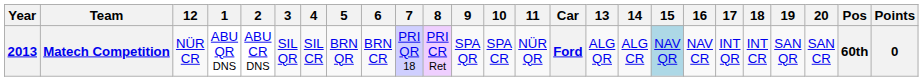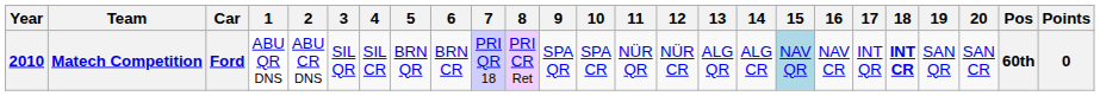 <table class="wikitable" border="1" style="text-align:center; font-size:90%;">
 <tr>
 <th>Year</th>
 <th>Team</th>
-<th>12</th>
+<th>Car</th>
 <th>1</th>
 <th>2</th>
 <th>3</th>
 <th>4</th>
 <th>5</th>
 <th>6</th>
 <th>7</th>
 <th>8</th>
 <th>9</th>
 <th>10</th>
 <th>11</th>
-<th>Car</th>
+<th>12</th>
 <th>13</th>
 <th>14</th>
 <th>15</th>
 <th>16</th>
 <th>17</th>
 <th>18</th>
 <th>19</th>
 <th>20</th>
 <th>Pos</th>
 <th>Points</th>
 </tr>
 <tr>
-<th><a href='#'>2013</a></th>
+<th><a href='#'>2010</a></th>
 <th><a href='#'>Matech Competition</a></th>
-<td><a href='#'>NÜR<br>CR</a></td>
+<th><a href='#'>Ford</a></th>
 <td style="background:#FFFFFF;"><a href='#'>ABU<br>QR</a><br><small>DNS<br></small></td>
 <td style="background:#FFFFFF;"><a href='#'>ABU<br>CR</a><br><small>DNS<br></small></td>
 <td><a href='#'>SIL<br>QR</a></td>
 <td><a href='#'>SIL<br>CR</a></td>
 <td><a href='#'>BRN<br>QR</a></td>
 <td><a href='#'>BRN<br>CR</a></td>
 <td style="background:#CFCFFF;"><a href='#'>PRI<br>QR</a><br><small>18<br></small></td>
 <td style="background:#EFCFFF;"><a href='#'>PRI<br>CR</a><br><small>Ret<br></small></td>
 <td><a href='#'>SPA<br>QR</a></td>
 <td><a href='#'>SPA<br>CR</a></td>
 <td><a href='#'>NÜR<br>QR</a></td>
-<th><a href='#'>Ford</a></th>
+<td><a href='#'>NÜR<br>CR</a></td>
 <td><a href='#'>ALG<br>QR</a></td>
 <td><a href='#'>ALG<br>CR</a></td>
 <td style="background: lightblue;"><a href='#'>NAV<br>QR</a></td>
 <td><a href='#'>NAV<br>CR</a></td>
 <td><a href='#'>INT<br>QR</a></td>
-<td><a href='#'>INT<br>CR</a></td>
+<td><strong><a href='#'>INT<br>CR</a></strong></td>
 <td><a href='#'>SAN<br>QR</a></td>
 <td><a href='#'>SAN<br>CR</a></td>
 <th>60th</th>
 <th>0</th>
 </tr>
 </table>
